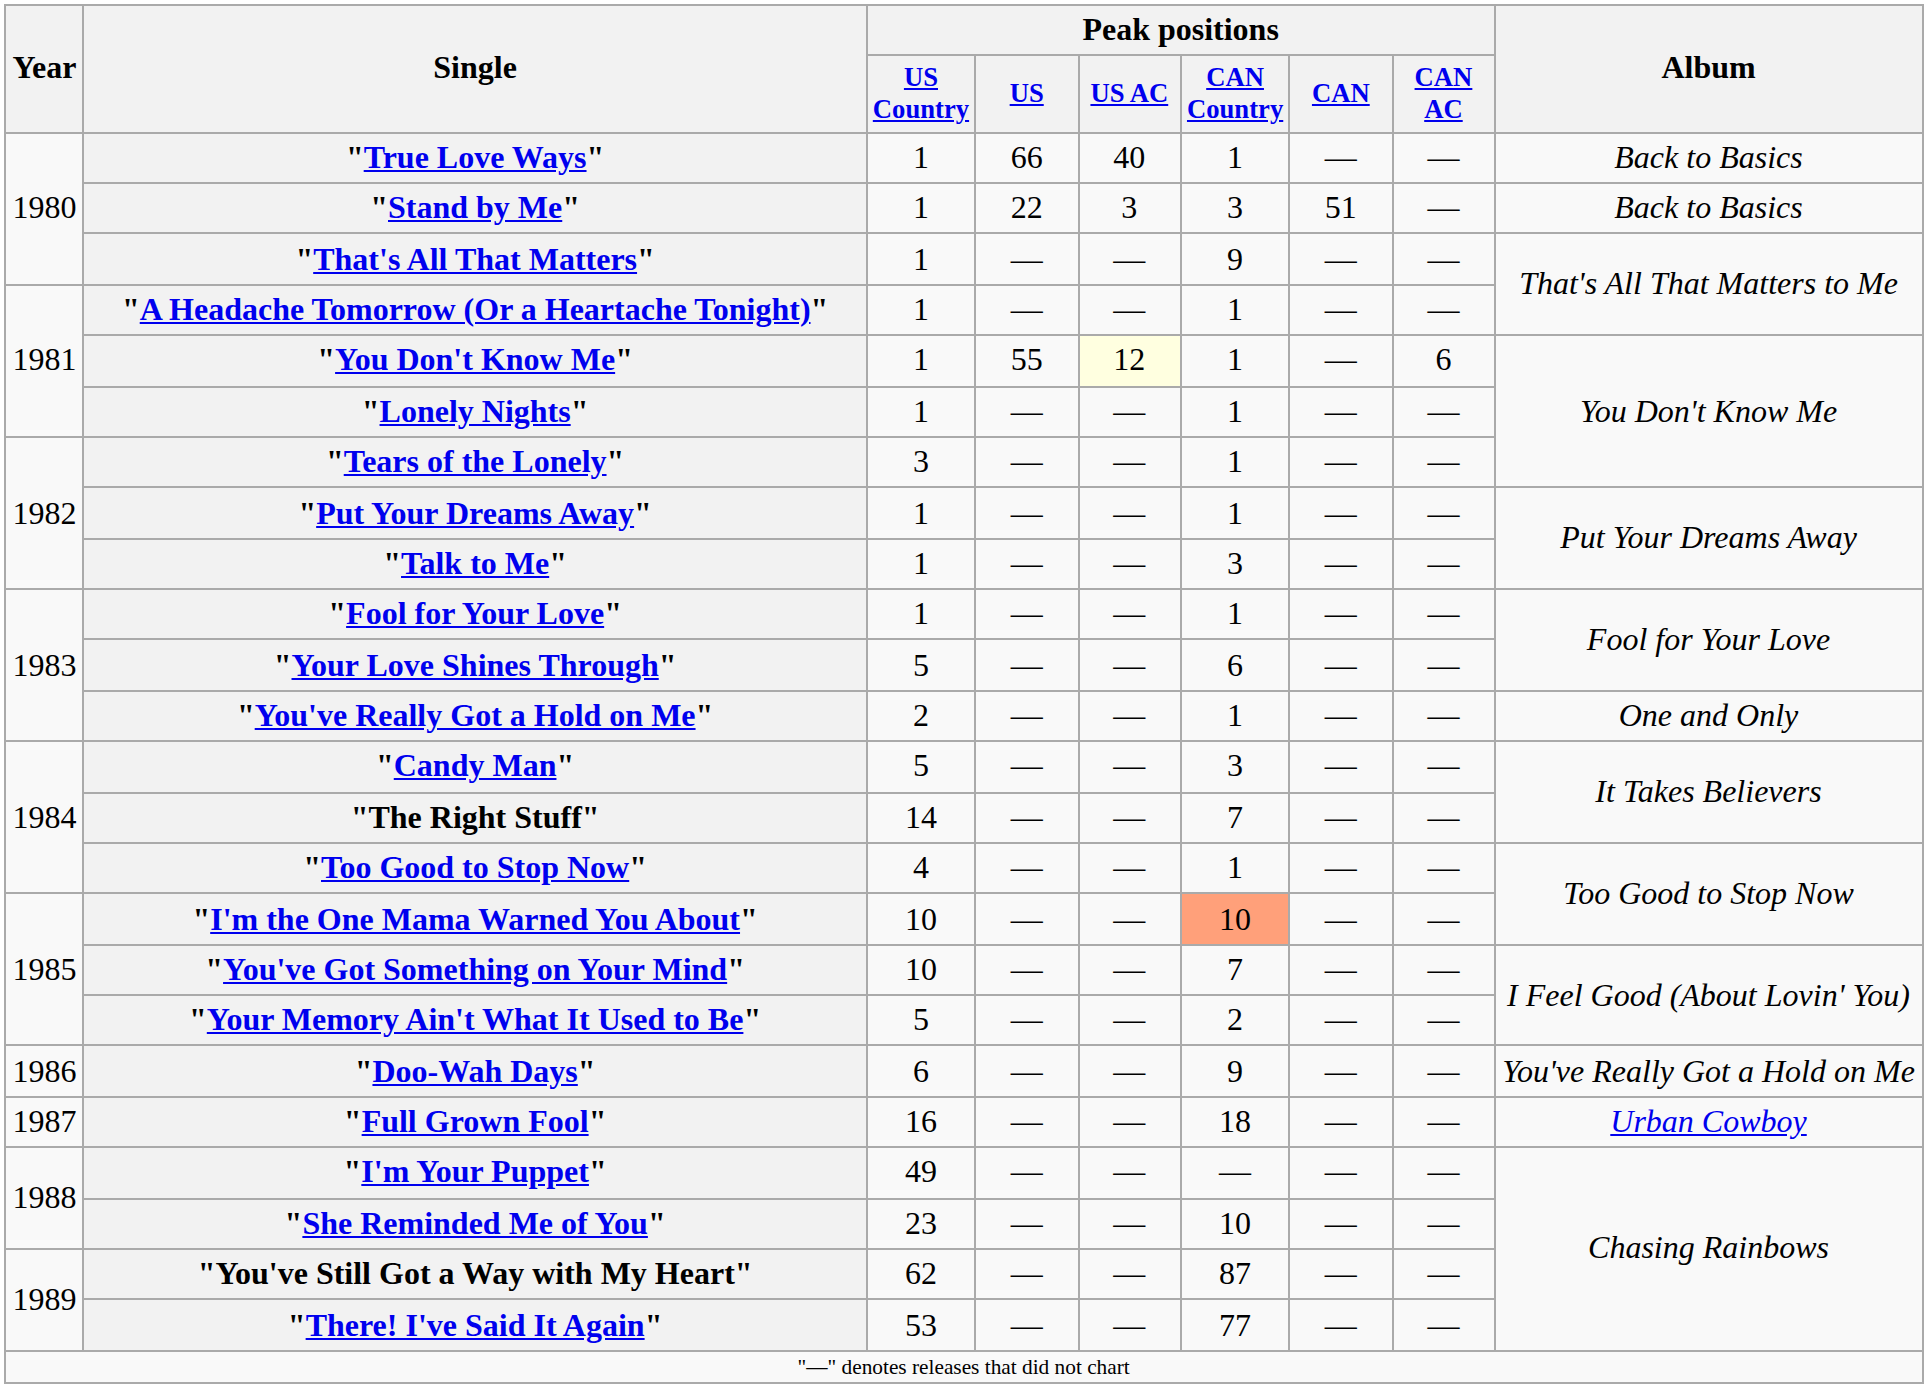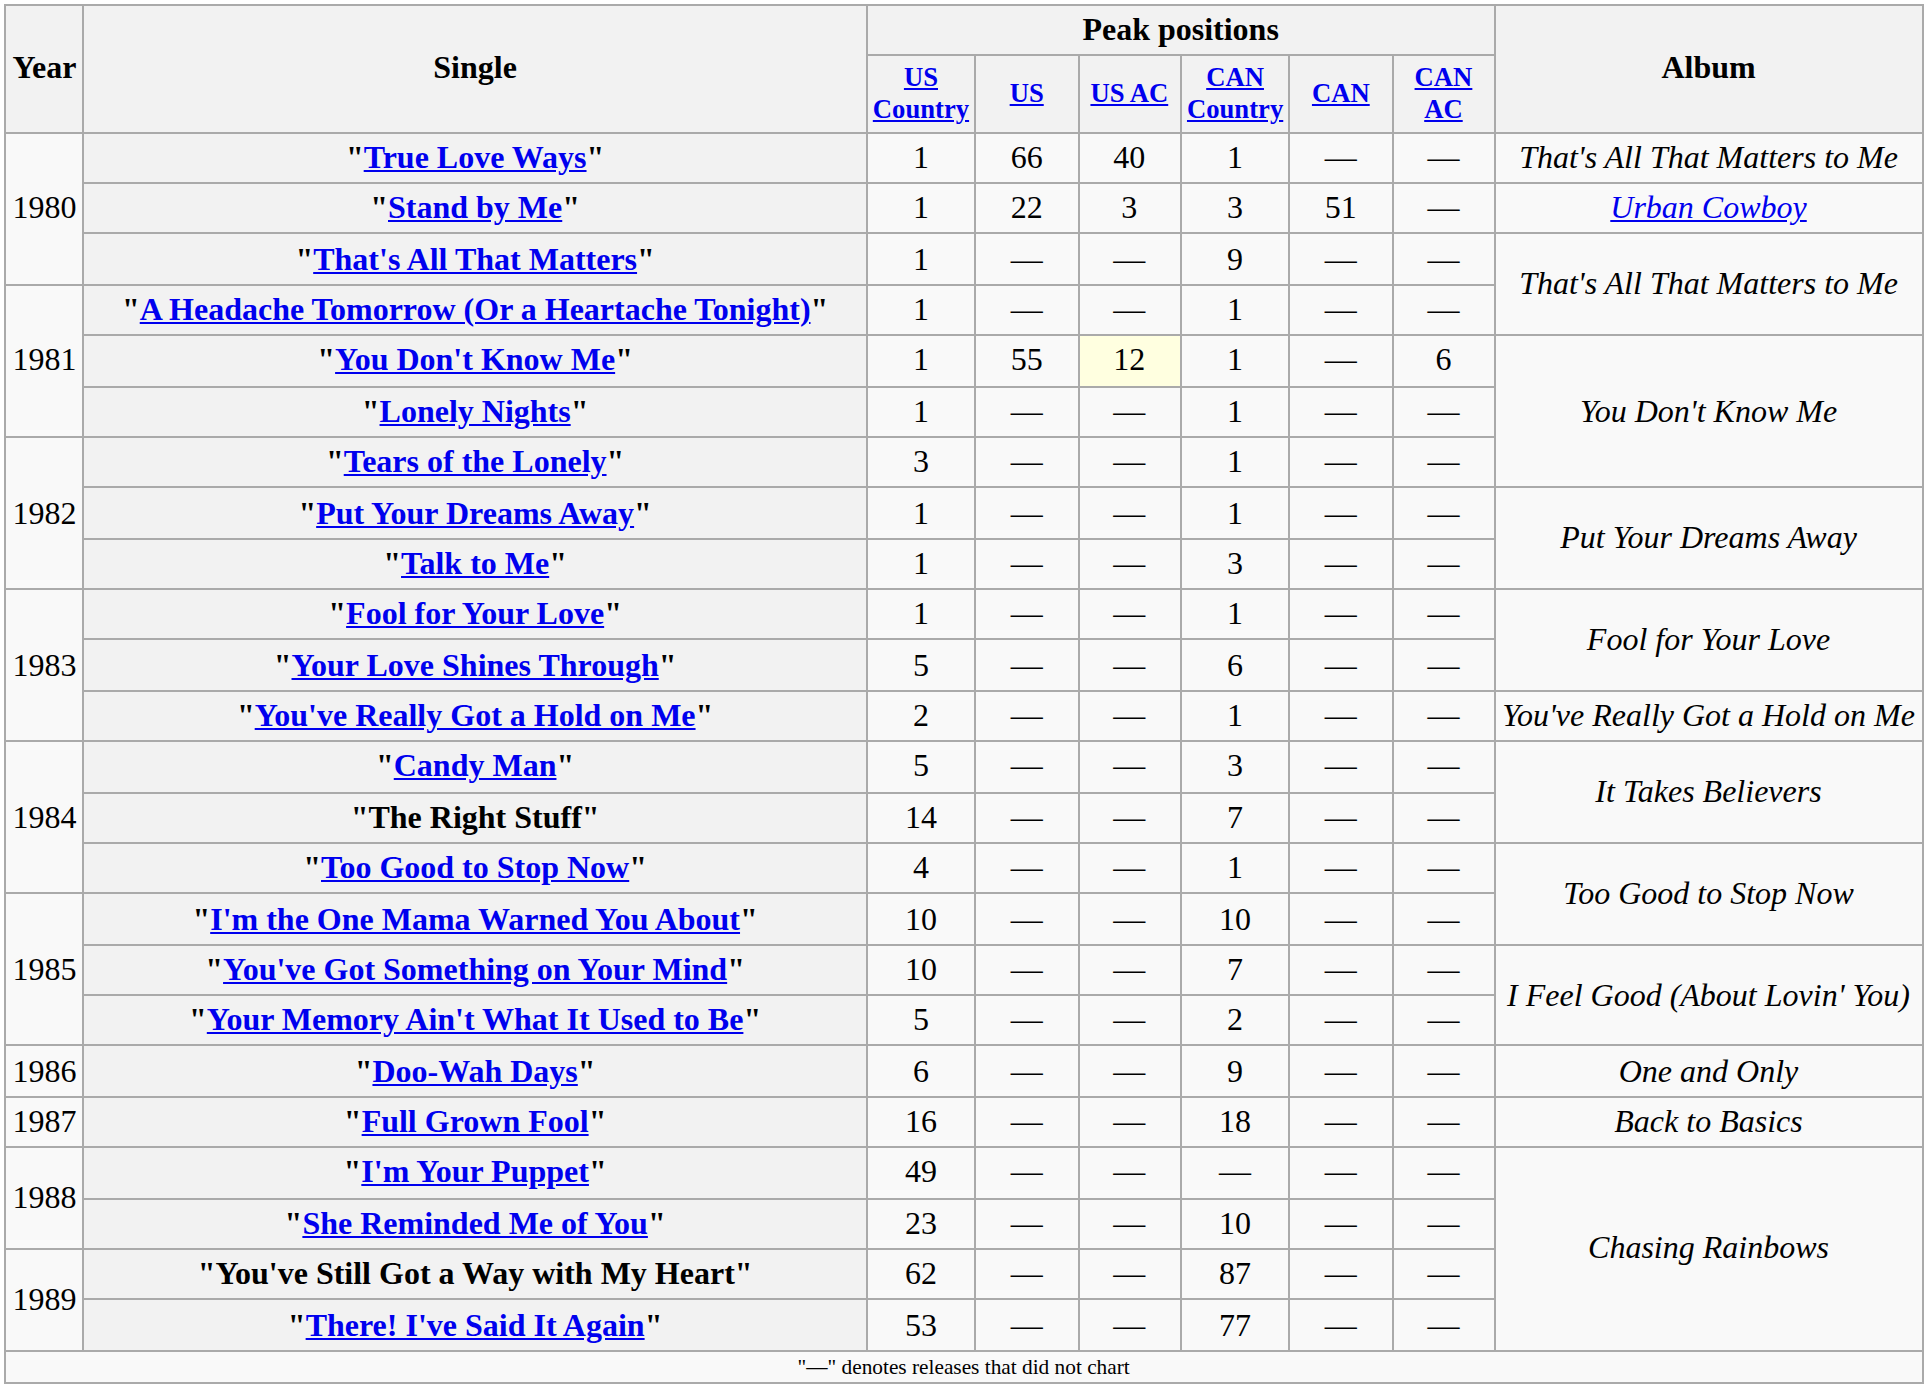 <table class="wikitable plainrowheaders" style="text-align:center;">
 <tr>
 <th rowspan="2">Year</th>
 <th rowspan="2" style="width:24em;">Single</th>
 <th colspan="6">Peak positions</th>
 <th rowspan="2">Album</th>
 </tr>
 <tr style="font-size:smaller;">
 <th width="45"><a href='#'>US Country</a><br></th>
 <th width="45"><a href='#'>US</a><br></th>
 <th width="45"><a href='#'>US AC</a><br></th>
 <th width="45"><a href='#'>CAN Country</a><br></th>
 <th width="45"><a href='#'>CAN</a><br></th>
 <th width="45"><a href='#'>CAN AC</a><br></th>
 </tr>
 <tr>
 <td rowspan="3">1980</td>
 <th scope="row">"<a href='#'>True Love Ways</a>"</th>
 <td>1</td>
 <td>66</td>
 <td>40</td>
 <td>1</td>
 <td>—</td>
 <td>—</td>
-<td><em>Back to Basics</em></td>
+<td><em>That's All That Matters to Me</em></td>
 </tr>
 <tr>
 <th scope="row">"<a href='#'>Stand by Me</a>"</th>
 <td>1</td>
 <td>22</td>
 <td>3</td>
 <td>3</td>
 <td>51</td>
 <td>—</td>
-<td><em>Back to Basics</em></td>
+<td><em><a href='#'>Urban Cowboy</a></em> </td>
 </tr>
 <tr>
 <th scope="row">"<a href='#'>That's All That Matters</a>"</th>
 <td>1</td>
 <td>—</td>
 <td>—</td>
 <td>9</td>
 <td>—</td>
 <td>—</td>
 <td rowspan="2"><em>That's All That Matters to Me</em></td>
 </tr>
 <tr>
 <td rowspan="3">1981</td>
 <th scope="row">"<a href='#'>A Headache Tomorrow (Or a Heartache Tonight)</a>"</th>
 <td>1</td>
 <td>—</td>
 <td>—</td>
 <td>1</td>
 <td>—</td>
 <td>—</td>
 </tr>
 <tr>
 <th scope="row">"<a href='#'>You Don't Know Me</a>"</th>
 <td>1</td>
 <td>55</td>
 <td style="background: lightyellow;">12</td>
 <td>1</td>
 <td>—</td>
 <td>6</td>
 <td rowspan="3"><em>You Don't Know Me</em></td>
 </tr>
 <tr>
 <th scope="row">"<a href='#'>Lonely Nights</a>"</th>
 <td>1</td>
 <td>—</td>
 <td>—</td>
 <td>1</td>
 <td>—</td>
 <td>—</td>
 </tr>
 <tr>
 <td rowspan="3">1982</td>
 <th scope="row">"<a href='#'>Tears of the Lonely</a>"</th>
 <td>3</td>
 <td>—</td>
 <td>—</td>
 <td>1</td>
 <td>—</td>
 <td>—</td>
 </tr>
 <tr>
 <th scope="row">"<a href='#'>Put Your Dreams Away</a>"</th>
 <td>1</td>
 <td>—</td>
 <td>—</td>
 <td>1</td>
 <td>—</td>
 <td>—</td>
 <td rowspan="2"><em>Put Your Dreams Away</em></td>
 </tr>
 <tr>
 <th scope="row">"<a href='#'>Talk to Me</a>"</th>
 <td>1</td>
 <td>—</td>
 <td>—</td>
 <td>3</td>
 <td>—</td>
 <td>—</td>
 </tr>
 <tr>
 <td rowspan="3">1983</td>
 <th scope="row">"<a href='#'>Fool for Your Love</a>"</th>
 <td>1</td>
 <td>—</td>
 <td>—</td>
 <td>1</td>
 <td>—</td>
 <td>—</td>
 <td rowspan="2"><em>Fool for Your Love</em></td>
 </tr>
 <tr>
 <th scope="row">"<a href='#'>Your Love Shines Through</a>"</th>
 <td>5</td>
 <td>—</td>
 <td>—</td>
 <td>6</td>
 <td>—</td>
 <td>—</td>
 </tr>
 <tr>
 <th scope="row">"<a href='#'>You've Really Got a Hold on Me</a>"</th>
 <td>2</td>
 <td>—</td>
 <td>—</td>
 <td>1</td>
 <td>—</td>
 <td>—</td>
-<td><em>One and Only</em></td>
+<td><em>You've Really Got a Hold on Me</em></td>
 </tr>
 <tr>
 <td rowspan="3">1984</td>
 <th scope="row">"<a href='#'>Candy Man</a>" </th>
 <td>5</td>
 <td>—</td>
 <td>—</td>
 <td>3</td>
 <td>—</td>
 <td>—</td>
 <td rowspan="2"><em>It Takes Believers</em></td>
 </tr>
 <tr>
 <th scope="row">"The Right Stuff" </th>
 <td>14</td>
 <td>—</td>
 <td>—</td>
 <td>7</td>
 <td>—</td>
 <td>—</td>
 </tr>
 <tr>
 <th scope="row">"<a href='#'>Too Good to Stop Now</a>"</th>
 <td>4</td>
 <td>—</td>
 <td>—</td>
 <td>1</td>
 <td>—</td>
 <td>—</td>
 <td rowspan="2"><em>Too Good to Stop Now</em></td>
 </tr>
 <tr>
 <td rowspan="3">1985</td>
 <th scope="row">"<a href='#'>I'm the One Mama Warned You About</a>"</th>
 <td>10</td>
 <td>—</td>
 <td>—</td>
-<td style="background: lightsalmon;">10</td>
+<td>10</td>
 <td>—</td>
 <td>—</td>
 </tr>
 <tr>
 <th scope="row">"<a href='#'>You've Got Something on Your Mind</a>"</th>
 <td>10</td>
 <td>—</td>
 <td>—</td>
 <td>7</td>
 <td>—</td>
 <td>—</td>
 <td rowspan="2"><em>I Feel Good (About Lovin' You)</em></td>
 </tr>
 <tr>
 <th scope="row">"<a href='#'>Your Memory Ain't What It Used to Be</a>"</th>
 <td>5</td>
 <td>—</td>
 <td>—</td>
 <td>2</td>
 <td>—</td>
 <td>—</td>
 </tr>
 <tr>
 <td>1986</td>
 <th scope="row">"<a href='#'>Doo-Wah Days</a>"</th>
 <td>6</td>
 <td>—</td>
 <td>—</td>
 <td>9</td>
 <td>—</td>
 <td>—</td>
-<td><em>You've Really Got a Hold on Me</em></td>
+<td><em>One and Only</em></td>
 </tr>
 <tr>
 <td>1987</td>
 <th scope="row">"<a href='#'>Full Grown Fool</a>"</th>
 <td>16</td>
 <td>—</td>
 <td>—</td>
 <td>18</td>
 <td>—</td>
 <td>—</td>
-<td><em><a href='#'>Urban Cowboy</a></em> </td>
+<td><em>Back to Basics</em></td>
 </tr>
 <tr>
 <td rowspan="2">1988</td>
 <th scope="row">"<a href='#'>I'm Your Puppet</a>"</th>
 <td>49</td>
 <td>—</td>
 <td>—</td>
 <td>—</td>
 <td>—</td>
 <td>—</td>
 <td rowspan="4"><em>Chasing Rainbows</em></td>
 </tr>
 <tr>
 <th scope="row">"<a href='#'>She Reminded Me of You</a>"</th>
 <td>23</td>
 <td>—</td>
 <td>—</td>
 <td>10</td>
 <td>—</td>
 <td>—</td>
 </tr>
 <tr>
 <td rowspan="2">1989</td>
 <th scope="row">"You've Still Got a Way with My Heart"</th>
 <td>62</td>
 <td>—</td>
 <td>—</td>
 <td>87</td>
 <td>—</td>
 <td>—</td>
 </tr>
 <tr>
 <th scope="row">"<a href='#'>There! I've Said It Again</a>"</th>
 <td>53</td>
 <td>—</td>
 <td>—</td>
 <td>77</td>
 <td>—</td>
 <td>—</td>
 </tr>
 <tr>
 <td colspan="9" style="font-size:8pt">"—" denotes releases that did not chart</td>
 </tr>
 </table>
